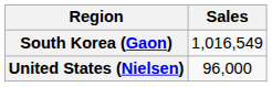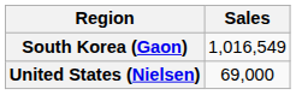 <table class="wikitable plainrowheaders" style="text-align:center;">
 <tr>
 <th>Region</th>
 <th>Sales</th>
 </tr>
 <tr>
 <th scope=row>South Korea (<a href='#'>Gaon</a>)</th>
 <td>1,016,549</td>
 </tr>
 <tr>
 <th scope=row>United States (<a href='#'>Nielsen</a>)</th>
-<td>96,000</td>
+<td>69,000</td>
 </tr>
 </table>
